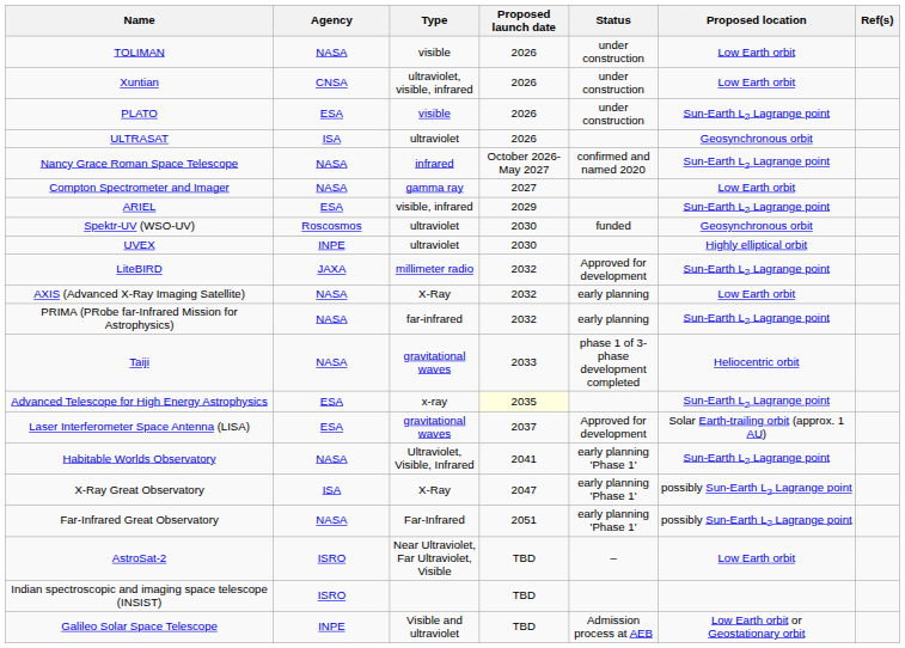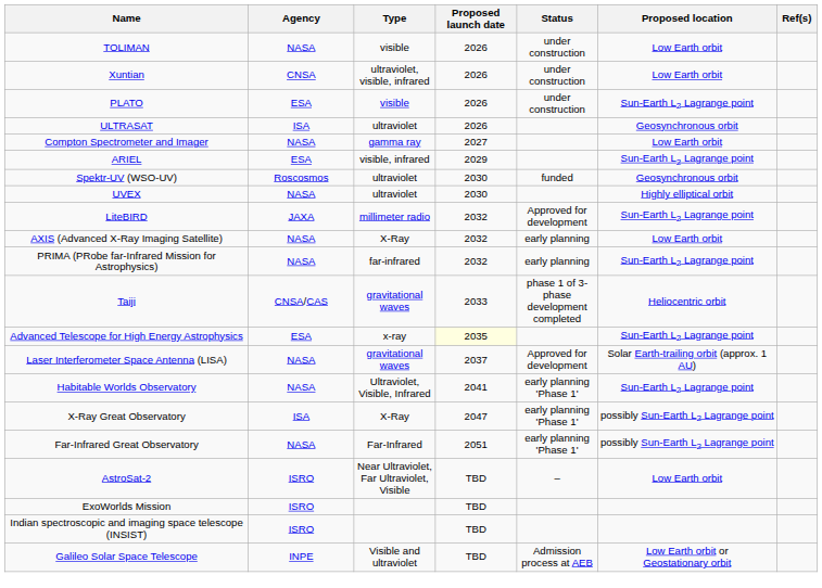 <table class="wikitable sortable sticky-header" style="text-align:center;">
 <tr>
 <th width="30%">Name</th>
 <th width="13%">Agency</th>
 <th width="10%">Type</th>
 <th width="10%">Proposed <br> launch date</th>
 <th width="10%">Status</th>
 <th width="22%">Proposed location</th>
 <th class="unsortable" width="5%">Ref(s)</th>
 </tr>
 <tr>
 <td><a href='#'>TOLIMAN</a></td>
 <td><a href='#'>NASA</a></td>
 <td>visible</td>
 <td>2026</td>
 <td>under construction</td>
 <td><a href='#'>Low Earth orbit</a></td>
 <td></td>
 </tr>
 <tr>
 <td><a href='#'>Xuntian</a></td>
 <td><a href='#'>CNSA</a></td>
 <td>ultraviolet, visible, infrared</td>
 <td>2026</td>
 <td>under construction</td>
 <td><a href='#'>Low Earth orbit</a></td>
 <td></td>
 </tr>
 <tr>
 <td><a href='#'>PLATO</a></td>
 <td><a href='#'>ESA</a></td>
 <td><a href='#'>visible</a></td>
 <td>2026</td>
 <td>under construction</td>
 <td><a href='#'>Sun-Earth L<sub>2</sub> Lagrange point</a></td>
 <td></td>
 </tr>
 <tr>
 <td><a href='#'>ULTRASAT</a></td>
 <td><a href='#'>ISA</a></td>
 <td>ultraviolet</td>
 <td>2026</td>
 <td></td>
 <td><a href='#'>Geosynchronous orbit</a></td>
 <td></td>
 </tr>
 <tr>
-<td><a href='#'>Nancy Grace Roman Space Telescope</a></td>
-<td><a href='#'>NASA</a></td>
-<td><a href='#'>infrared</a></td>
-<td>October 2026-May 2027</td>
-<td>confirmed and named 2020</td>
-<td><a href='#'>Sun-Earth L<sub>2</sub> Lagrange point</a></td>
-<td></td>
-</tr>
-<tr>
 <td><a href='#'>Compton Spectrometer and Imager</a></td>
 <td><a href='#'>NASA</a></td>
 <td><a href='#'>gamma ray</a></td>
 <td>2027</td>
 <td></td>
 <td><a href='#'>Low Earth orbit</a></td>
 <td></td>
 </tr>
 <tr>
 <td><a href='#'>ARIEL</a></td>
 <td><a href='#'>ESA</a></td>
 <td>visible, infrared</td>
 <td>2029</td>
 <td></td>
 <td><a href='#'>Sun-Earth L<sub>2</sub> Lagrange point</a></td>
 <td></td>
 </tr>
 <tr>
 <td><a href='#'>Spektr-UV</a> (WSO-UV)</td>
 <td><a href='#'>Roscosmos</a></td>
 <td>ultraviolet</td>
 <td>2030</td>
 <td>funded</td>
 <td><a href='#'>Geosynchronous orbit</a></td>
 <td></td>
 </tr>
 <tr>
 <td><a href='#'>UVEX</a></td>
-<td><a href='#'>INPE</a></td>
+<td><a href='#'>NASA</a></td>
 <td>ultraviolet</td>
 <td>2030</td>
 <td></td>
 <td><a href='#'>Highly elliptical orbit</a></td>
 <td></td>
 </tr>
 <tr>
 <td><a href='#'>LiteBIRD</a></td>
 <td><a href='#'>JAXA</a></td>
 <td><a href='#'>millimeter radio</a></td>
 <td>2032</td>
 <td>Approved for development</td>
 <td><a href='#'>Sun-Earth L<sub>2</sub> Lagrange point</a></td>
 <td></td>
 </tr>
 <tr>
 <td><a href='#'>AXIS</a> (Advanced X-Ray Imaging Satellite)</td>
 <td><a href='#'>NASA</a></td>
 <td>X-Ray</td>
 <td>2032</td>
 <td>early planning</td>
 <td><a href='#'>Low Earth orbit</a></td>
 <td><br></td>
 </tr>
 <tr>
 <td>PRIMA (PRobe far-Infrared Mission for Astrophysics)</td>
 <td><a href='#'>NASA</a></td>
 <td>far-infrared</td>
 <td>2032</td>
 <td>early planning</td>
 <td><a href='#'>Sun-Earth L<sub>2</sub> Lagrange point</a></td>
 <td></td>
 </tr>
 <tr>
 <td><a href='#'>Taiji</a></td>
-<td><a href='#'>NASA</a></td>
+<td><a href='#'>CNSA</a>/<a href='#'>CAS</a></td>
 <td><a href='#'>gravitational waves</a></td>
 <td>2033</td>
 <td>phase 1 of 3-phase development completed</td>
 <td><a href='#'>Heliocentric orbit</a></td>
 <td></td>
 </tr>
 <tr>
 <td><a href='#'>Advanced Telescope for High Energy Astrophysics</a></td>
 <td><a href='#'>ESA</a></td>
 <td>x-ray</td>
 <td style="background: lightyellow;">2035</td>
 <td></td>
 <td><a href='#'>Sun-Earth L<sub>2</sub> Lagrange point</a></td>
 <td></td>
 </tr>
 <tr>
 <td><a href='#'>Laser Interferometer Space Antenna</a> (LISA)</td>
-<td><a href='#'>ESA</a></td>
+<td><a href='#'>NASA</a></td>
 <td><a href='#'>gravitational waves</a></td>
 <td>2037</td>
 <td>Approved for development</td>
 <td>Solar <a href='#'>Earth-trailing orbit</a> (approx. 1 <a href='#'>AU</a>)</td>
 <td></td>
 </tr>
 <tr>
 <td><a href='#'>Habitable Worlds Observatory</a></td>
 <td><a href='#'>NASA</a></td>
 <td>Ultraviolet, Visible, Infrared</td>
 <td>2041</td>
 <td>early planning 'Phase 1'</td>
 <td><a href='#'>Sun-Earth L<sub>2</sub> Lagrange point</a></td>
 <td><br></td>
 </tr>
 <tr>
 <td>X-Ray Great Observatory</td>
 <td><a href='#'>ISA</a></td>
 <td>X-Ray</td>
 <td>2047</td>
 <td>early planning 'Phase 1'</td>
 <td>possibly <a href='#'>Sun-Earth L<sub>2</sub> Lagrange point</a></td>
 <td><br></td>
 </tr>
 <tr>
 <td>Far-Infrared Great Observatory</td>
 <td><a href='#'>NASA</a></td>
 <td>Far-Infrared</td>
 <td>2051</td>
 <td>early planning 'Phase 1'</td>
 <td>possibly <a href='#'>Sun-Earth L<sub>2</sub> Lagrange point</a></td>
 <td><br></td>
 </tr>
 <tr>
 <td><a href='#'>AstroSat-2</a></td>
 <td><a href='#'>ISRO</a></td>
 <td>Near Ultraviolet, Far Ultraviolet, Visible</td>
 <td>TBD</td>
 <td>–</td>
 <td><a href='#'>Low Earth orbit</a></td>
 <td></td>
 </tr>
 <tr>
+<td>ExoWorlds Mission</td>
+<td><a href='#'>ISRO</a></td>
+<td></td>
+<td>TBD</td>
+<td></td>
+<td></td>
+<td></td>
+</tr>
+<tr>
 <td>Indian spectroscopic and imaging space telescope (INSIST)</td>
 <td><a href='#'>ISRO</a></td>
 <td></td>
 <td>TBD</td>
 <td></td>
 <td></td>
 <td></td>
 </tr>
 <tr>
 <td><a href='#'>Galileo Solar Space Telescope</a></td>
 <td><a href='#'>INPE</a></td>
 <td>Visible and<br>ultraviolet</td>
 <td>TBD</td>
 <td>Admission process at <a href='#'>AEB</a></td>
 <td><a href='#'>Low Earth orbit</a> or<br><a href='#'>Geostationary orbit</a></td>
 <td></td>
 </tr>
 </table>
